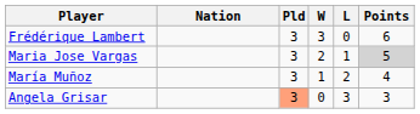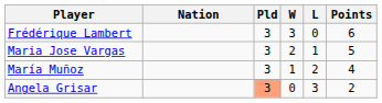 <table class="wikitable" style="text-align:center">
 <tr>
 <th width="150">Player</th>
 <th width="120">Nation</th>
 <th width="20">Pld</th>
 <th width="20">W</th>
 <th width="20">L</th>
 <th width="50">Points</th>
 </tr>
 <tr>
 <td align="left"><a href='#'>Frédérique Lambert</a></td>
 <td align="left"></td>
 <td>3</td>
 <td>3</td>
 <td>0</td>
 <td>6</td>
 </tr>
 <tr>
 <td align="left"><a href='#'>Maria Jose Vargas</a></td>
 <td align="left"></td>
 <td>3</td>
 <td>2</td>
 <td>1</td>
-<td style="background: lightgrey;">5</td>
+<td>5</td>
 </tr>
 <tr>
 <td align="left"><a href='#'>María Muñoz</a></td>
 <td align="left"></td>
 <td>3</td>
 <td>1</td>
 <td>2</td>
 <td>4</td>
 </tr>
 <tr>
 <td align="left"><a href='#'>Angela Grisar</a></td>
 <td align="left"></td>
 <td style="background: lightsalmon;">3</td>
 <td>0</td>
 <td>3</td>
-<td>3</td>
+<td>2</td>
 </tr>
 </table>
